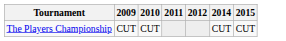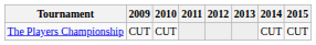 <table class="wikitable" style="font-size:95%;text-align:center;">
 <tr>
 <th>Tournament</th>
 <th>2009</th>
 <th>2010</th>
 <th>2011</th>
 <th>2012</th>
+<th>2013</th>
 <th>2014</th>
 <th>2015</th>
 </tr>
 <tr>
 <td align=left><a href='#'>The Players Championship</a></td>
 <td>CUT</td>
 <td>CUT</td>
 <td style="background:#eeeeee;"></td>
 <td style="background:#eeeeee;"></td>
+<td style="background:#eeeeee;"></td>
 <td>CUT</td>
 <td>CUT</td>
 </tr>
 </table>
